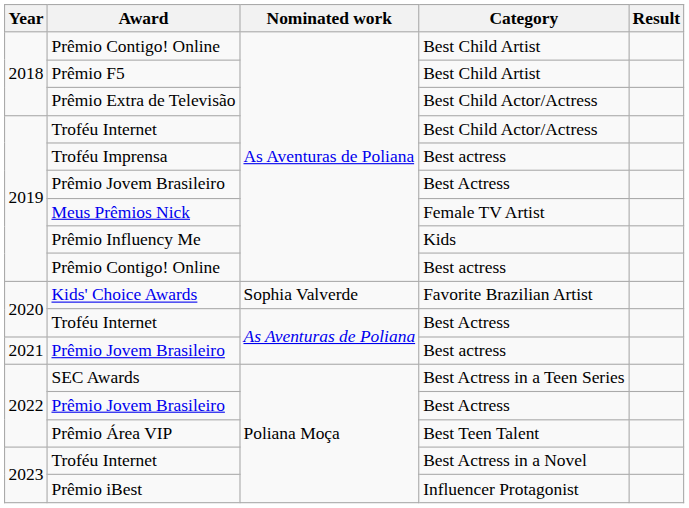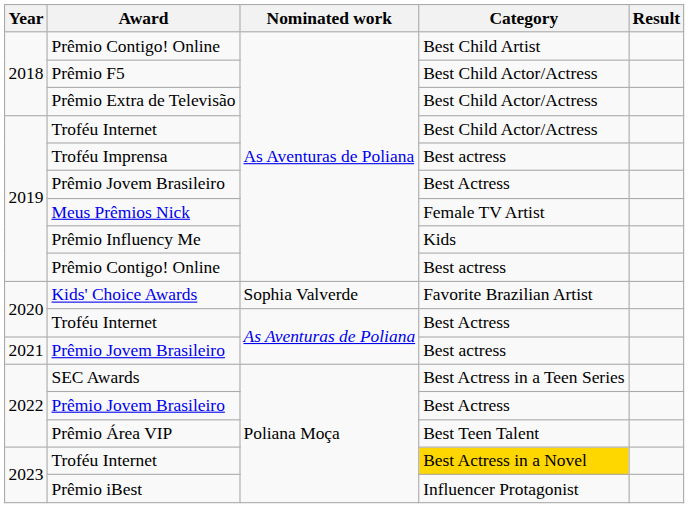 <table class="wikitable">
 <tr>
 <th>Year</th>
 <th>Award</th>
 <th>Nominated work</th>
 <th>Category</th>
 <th>Result</th>
 </tr>
 <tr>
 <td rowspan="3">2018</td>
 <td>Prêmio Contigo! Online</td>
 <td rowspan="9"><a href='#'>As Aventuras de Poliana</a></td>
 <td>Best Child Artist</td>
 <td></td>
 </tr>
 <tr>
 <td>Prêmio F5</td>
-<td>Best Child Artist</td>
+<td>Best Child Actor/Actress</td>
 <td></td>
 </tr>
 <tr>
 <td>Prêmio Extra de Televisão</td>
 <td>Best Child Actor/Actress</td>
 <td></td>
 </tr>
 <tr>
 <td rowspan="6">2019</td>
 <td>Troféu Internet</td>
 <td>Best Child Actor/Actress</td>
 <td></td>
 </tr>
 <tr>
 <td>Troféu Imprensa</td>
 <td>Best actress</td>
 <td></td>
 </tr>
 <tr>
 <td>Prêmio Jovem Brasileiro</td>
 <td>Best Actress</td>
 <td></td>
 </tr>
 <tr>
 <td><a href='#'>Meus Prêmios Nick</a></td>
 <td>Female TV Artist</td>
 <td></td>
 </tr>
 <tr>
 <td>Prêmio Influency Me</td>
 <td>Kids</td>
 <td></td>
 </tr>
 <tr>
 <td>Prêmio Contigo! Online</td>
 <td>Best actress</td>
 <td></td>
 </tr>
 <tr>
 <td rowspan="2">2020</td>
 <td><a href='#'>Kids' Choice Awards</a></td>
 <td>Sophia Valverde</td>
 <td>Favorite Brazilian Artist</td>
 <td></td>
 </tr>
 <tr>
 <td>Troféu Internet</td>
 <td rowspan="2"><em><a href='#'>As Aventuras de Poliana</a></em></td>
 <td>Best Actress</td>
 <td></td>
 </tr>
 <tr>
 <td>2021</td>
 <td><a href='#'>Prêmio Jovem Brasileiro</a></td>
 <td>Best actress</td>
 <td></td>
 </tr>
 <tr>
 <td rowspan="3">2022</td>
 <td>SEC Awards</td>
 <td rowspan="5">Poliana Moça</td>
 <td>Best Actress in a Teen Series</td>
 <td></td>
 </tr>
 <tr>
 <td><a href='#'>Prêmio Jovem Brasileiro</a></td>
 <td>Best Actress</td>
 <td></td>
 </tr>
 <tr>
 <td>Prêmio Área VIP</td>
 <td>Best Teen Talent</td>
 <td></td>
 </tr>
 <tr>
 <td rowspan="2">2023</td>
 <td>Troféu Internet</td>
-<td>Best Actress in a Novel</td>
+<td style="background: gold;">Best Actress in a Novel</td>
 <td></td>
 </tr>
 <tr>
 <td>Prêmio iBest</td>
 <td>Influencer Protagonist</td>
 <td></td>
 </tr>
 </table>
